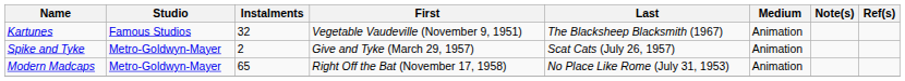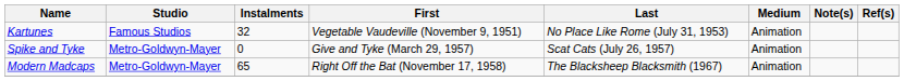 <table class="wikitable" style="width:100%;" style="font-size: 100%;">
 <tr style="text-align:center;">
 <th>Name</th>
 <th>Studio</th>
 <th>Instalments</th>
 <th>First</th>
 <th>Last</th>
 <th>Medium</th>
 <th>Note(s)</th>
 <th>Ref(s)</th>
 </tr>
 <tr>
 <td><em><a href='#'>Kartunes</a></em></td>
 <td><a href='#'>Famous Studios</a></td>
 <td>32</td>
 <td><em>Vegetable Vaudeville</em> (November 9, 1951)</td>
-<td><em>The Blacksheep Blacksmith</em> (1967)</td>
+<td><em>No Place Like Rome</em> (July 31, 1953)</td>
 <td>Animation</td>
 <td></td>
 <td></td>
 </tr>
 <tr>
 <td><em><a href='#'>Spike and Tyke</a></em></td>
 <td><a href='#'>Metro-Goldwyn-Mayer</a></td>
-<td>2</td>
+<td>0</td>
 <td><em>Give and Tyke</em> (March 29, 1957)</td>
 <td><em>Scat Cats</em> (July 26, 1957)</td>
 <td>Animation</td>
 <td></td>
 <td></td>
 </tr>
 <tr>
 <td><em><a href='#'>Modern Madcaps</a></em></td>
 <td><a href='#'>Metro-Goldwyn-Mayer</a></td>
 <td>65</td>
 <td><em>Right Off the Bat</em> (November 17, 1958)</td>
-<td><em>No Place Like Rome</em> (July 31, 1953)</td>
+<td><em>The Blacksheep Blacksmith</em> (1967)</td>
 <td>Animation</td>
 <td></td>
 <td></td>
 </tr>
 <tr>
 </tr>
 </table>
